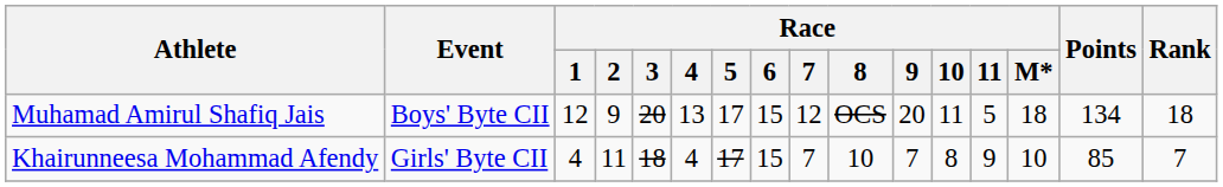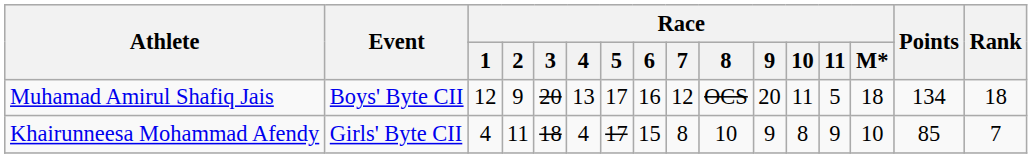 <table class="wikitable" border="1" style="font-size:90%">
 <tr>
 <th rowspan=2>Athlete</th>
 <th rowspan=2>Event</th>
 <th colspan=12>Race</th>
 <th rowspan=2>Points</th>
 <th rowspan=2>Rank</th>
 </tr>
 <tr>
 <th>1</th>
 <th>2</th>
 <th>3</th>
 <th>4</th>
 <th>5</th>
 <th>6</th>
 <th>7</th>
 <th>8</th>
 <th>9</th>
 <th>10</th>
 <th>11</th>
 <th>M*</th>
 </tr>
 <tr>
 <td><a href='#'>Muhamad Amirul Shafiq Jais</a></td>
 <td><a href='#'>Boys' Byte CII</a></td>
 <td align=center>12</td>
 <td align=center>9</td>
 <td align=center><s>20</s></td>
 <td align=center>13</td>
 <td align=center>17</td>
-<td align=center>15</td>
+<td align=center>16</td>
 <td align=center>12</td>
 <td align=center><s>OCS</s></td>
 <td align=center>20</td>
 <td align=center>11</td>
 <td align=center>5</td>
 <td align=center>18</td>
 <td align=center>134</td>
 <td align=center>18</td>
 </tr>
 <tr>
 <td><a href='#'>Khairunneesa Mohammad Afendy</a></td>
 <td><a href='#'>Girls' Byte CII</a></td>
 <td align=center>4</td>
 <td align=center>11</td>
 <td align=center><s>18</s></td>
 <td align=center>4</td>
 <td align=center><s>17</s></td>
 <td align=center>15</td>
-<td align=center>7</td>
+<td align=center>8</td>
 <td align=center>10</td>
-<td align=center>7</td>
+<td align=center>9</td>
 <td align=center>8</td>
 <td align=center>9</td>
 <td align=center>10</td>
 <td align=center>85</td>
 <td align=center>7</td>
 </tr>
 </table>
